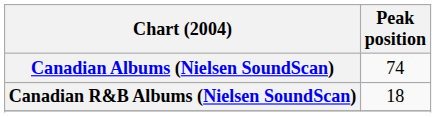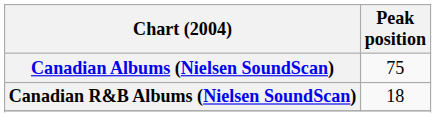 <table class="wikitable sortable plainrowheaders">
 <tr>
 <th>Chart (2004)</th>
 <th>Peak<br>position</th>
 </tr>
 <tr>
 <th scope="row"><a href='#'>Canadian Albums</a> (<a href='#'>Nielsen SoundScan</a>)</th>
-<td style="text-align:center;">74</td>
+<td style="text-align:center;">75</td>
 </tr>
 <tr>
 <th scope="row">Canadian R&B Albums (<a href='#'>Nielsen SoundScan</a>)</th>
 <td style="text-align:center;">18</td>
 </tr>
 <tr>
 </tr>
 <tr>
 </tr>
 </table>
